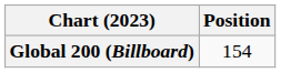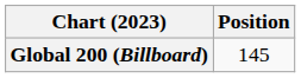 <table class="wikitable plainrowheaders" style="text-align:center">
 <tr>
 <th scope="col">Chart (2023)</th>
 <th scope="col">Position</th>
 </tr>
 <tr>
 <th scope="row">Global 200 (<em>Billboard</em>)</th>
-<td>154</td>
+<td>145</td>
 </tr>
 </table>
